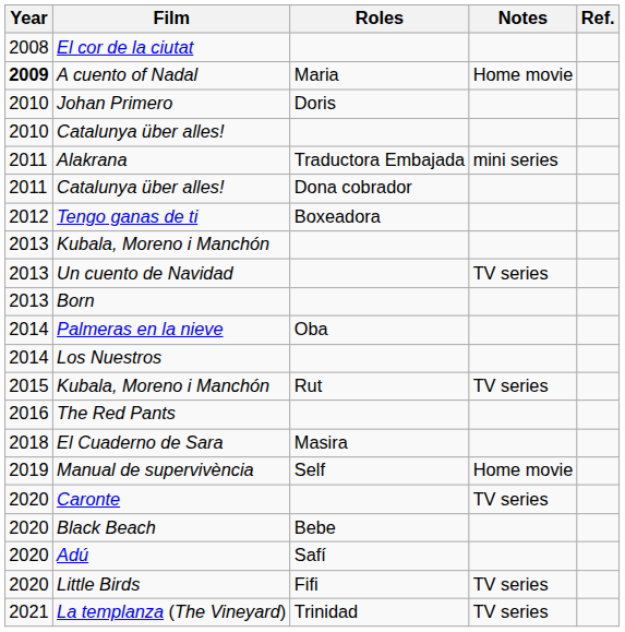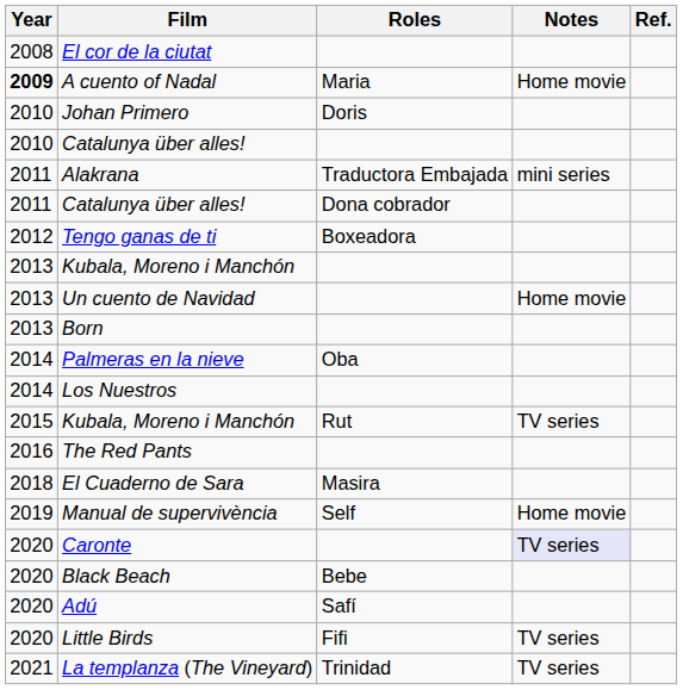 <table class="wikitable">
 <tr>
 <th>Year</th>
 <th>Film</th>
 <th>Roles</th>
 <th>Notes</th>
 <th>Ref.</th>
 </tr>
 <tr>
 <td>2008</td>
 <td><em><a href='#'>El cor de la ciutat</a></em></td>
 <td></td>
 <td></td>
 <td></td>
 </tr>
 <tr>
 <td><strong>2009</strong></td>
 <td><em>A cuento of Nadal</em></td>
 <td>Maria</td>
 <td>Home movie</td>
 <td></td>
 </tr>
 <tr>
 <td>2010</td>
 <td><em>Johan Primero</em></td>
 <td>Doris</td>
 <td></td>
 <td></td>
 </tr>
 <tr>
 <td>2010</td>
 <td><em>Catalunya über alles!</em></td>
 <td></td>
 <td></td>
 <td></td>
 </tr>
 <tr>
 <td>2011</td>
 <td><em>Alakrana</em></td>
 <td>Traductora Embajada</td>
 <td>mini series</td>
 <td></td>
 </tr>
 <tr>
 <td>2011</td>
 <td><em>Catalunya über alles!</em></td>
 <td>Dona cobrador</td>
 <td></td>
 <td></td>
 </tr>
 <tr>
 <td>2012</td>
 <td><em><a href='#'>Tengo ganas de ti</a></em></td>
 <td>Boxeadora</td>
 <td></td>
 <td></td>
 </tr>
 <tr>
 <td>2013</td>
 <td><em>Kubala, Moreno i Manchón</em></td>
 <td></td>
 <td></td>
 <td></td>
 </tr>
 <tr>
 <td>2013</td>
 <td><em>Un cuento de Navidad</em></td>
 <td></td>
-<td>TV series</td>
+<td>Home movie</td>
 <td></td>
 </tr>
 <tr>
 <td>2013</td>
 <td><em>Born</em></td>
 <td></td>
 <td></td>
 <td></td>
 </tr>
 <tr>
 <td>2014</td>
 <td><em><a href='#'>Palmeras en la nieve</a></em></td>
 <td>Oba</td>
 <td></td>
 <td></td>
 </tr>
 <tr>
 <td>2014</td>
 <td><em>Los Nuestros</em></td>
 <td></td>
 <td></td>
 <td></td>
 </tr>
 <tr>
 <td>2015</td>
 <td><em>Kubala, Moreno i Manchón</em></td>
 <td>Rut</td>
 <td>TV series</td>
 <td></td>
 </tr>
 <tr>
 <td>2016</td>
 <td><em>The Red Pants</em></td>
 <td></td>
 <td></td>
 <td></td>
 </tr>
 <tr>
 <td>2018</td>
 <td><em>El Cuaderno de Sara</em></td>
 <td>Masira</td>
 <td></td>
 <td></td>
 </tr>
 <tr>
 <td>2019</td>
 <td><em>Manual de supervivència</em></td>
 <td>Self</td>
 <td>Home movie</td>
 <td></td>
 </tr>
 <tr>
 <td>2020</td>
 <td><em><a href='#'>Caronte</a></em></td>
 <td></td>
-<td>TV series</td>
+<td style="background: lavender;">TV series</td>
 <td></td>
 </tr>
 <tr>
 <td>2020</td>
 <td><em>Black Beach</em></td>
 <td>Bebe</td>
 <td></td>
 <td></td>
 </tr>
 <tr>
 <td>2020</td>
 <td><em><a href='#'>Adú</a></em></td>
 <td>Safí</td>
 <td></td>
 <td></td>
 </tr>
 <tr>
 <td>2020</td>
 <td><em>Little Birds</em></td>
 <td>Fifi</td>
 <td>TV series</td>
 <td></td>
 </tr>
 <tr>
 <td>2021</td>
 <td><a href='#'><em>La templanza</em></a> (<em>The Vineyard</em>)</td>
 <td>Trinidad</td>
 <td>TV series</td>
 <td></td>
 </tr>
 </table>
